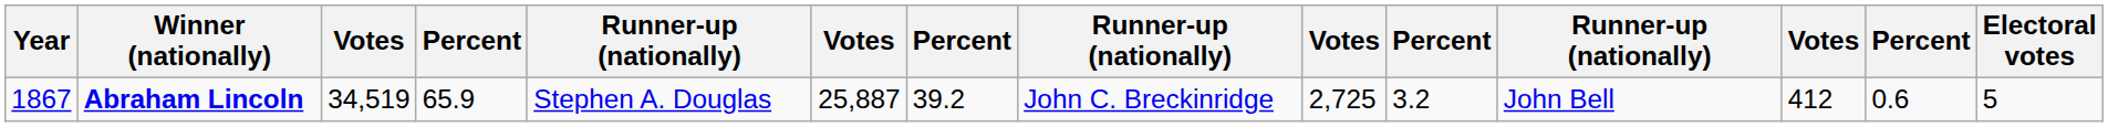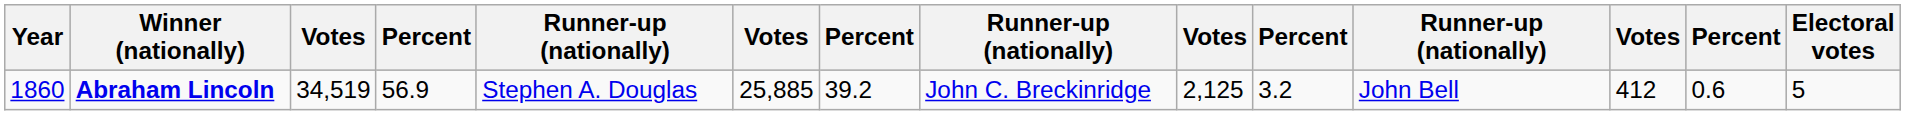 <table class="wikitable sortable">
 <tr>
 <th data-sort-type="number">Year</th>
 <th>Winner (nationally)</th>
 <th data-sort-type="number">Votes</th>
 <th data-sort-type="number">Percent</th>
 <th>Runner-up (nationally)</th>
 <th data-sort-type="number">Votes</th>
 <th data-sort-type="number">Percent</th>
 <th>Runner-up (nationally)</th>
 <th data-sort-type="number">Votes</th>
 <th data-sort-type="number">Percent</th>
 <th>Runner-up (nationally)</th>
 <th data-sort-type="number">Votes</th>
 <th data-sort-type="number">Percent</th>
 <th data-sort-type="number">Electoral<br>votes</th>
 </tr>
 <tr>
-<td style"text-align:left"><a href='#'>1867</a></td>
+<td style"text-align:left"><a href='#'>1860</a></td>
 <td><strong><a href='#'>Abraham Lincoln</a></strong></td>
 <td>34,519</td>
-<td>65.9</td>
+<td>56.9</td>
 <td><a href='#'>Stephen A. Douglas</a></td>
-<td>25,887</td>
+<td>25,885</td>
 <td>39.2</td>
 <td><a href='#'>John C. Breckinridge</a></td>
-<td>2,725</td>
+<td>2,125</td>
 <td>3.2</td>
 <td><a href='#'>John Bell</a></td>
 <td>412</td>
 <td>0.6</td>
 <td>5</td>
 </tr>
 </table>
